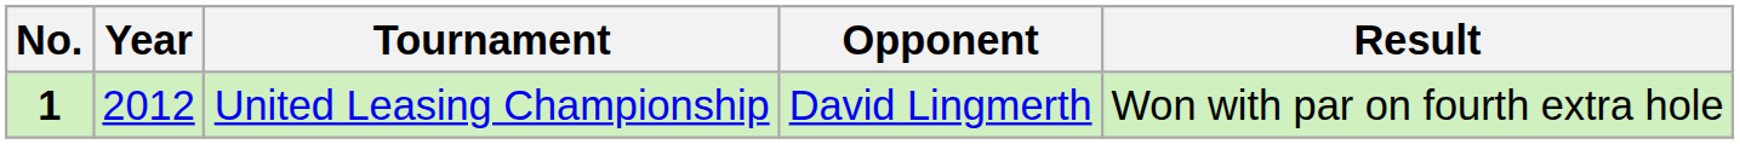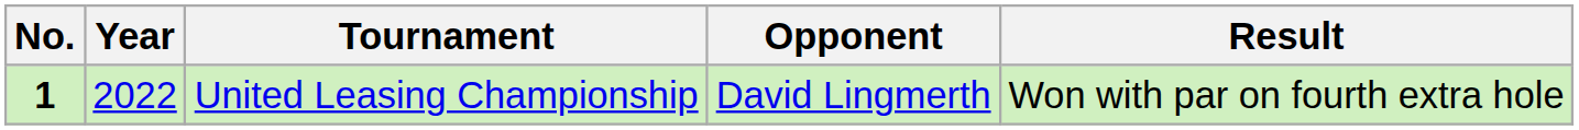 <table class="wikitable" style="font-size:95%;">
 <tr>
 <th>No.</th>
 <th>Year</th>
 <th>Tournament</th>
 <th>Opponent</th>
 <th>Result</th>
 </tr>
 <tr style="background:#D0F0C0;">
 <td align=center><strong>1</strong></td>
-<td align=center><a href='#'>2012</a></td>
+<td align=center><a href='#'>2022</a></td>
 <td><a href='#'>United Leasing Championship</a></td>
 <td> <a href='#'>David Lingmerth</a></td>
 <td>Won with par on fourth extra hole</td>
 </tr>
 </table>
